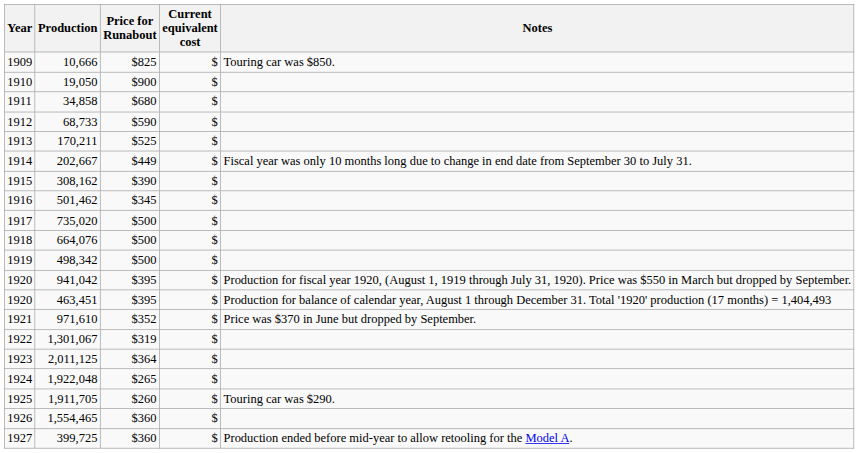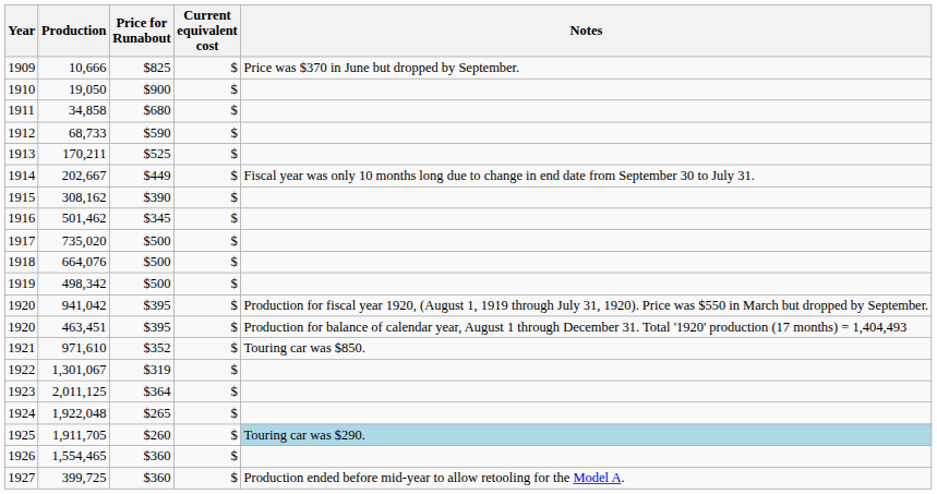 <table class="sortable wikitable">
 <tr>
 <th>Year</th>
 <th>Production</th>
 <th>Price for<br>Runabout</th>
 <th>Current<br>equivalent<br>cost</th>
 <th>Notes</th>
 </tr>
 <tr>
 <td>1909</td>
 <td style="text-align:right;">10,666</td>
 <td style="text-align:right;">$825</td>
 <td style="text-align:right;">$</td>
-<td>Touring car was $850.</td>
+<td>Price was $370 in June but dropped by September.</td>
 </tr>
 <tr>
 <td>1910</td>
 <td style="text-align:right;">19,050</td>
 <td style="text-align:right;">$900</td>
 <td style="text-align:right;">$</td>
 <td></td>
 </tr>
 <tr>
 <td>1911</td>
 <td style="text-align:right;">34,858</td>
 <td style="text-align:right;">$680</td>
 <td style="text-align:right;">$</td>
 <td></td>
 </tr>
 <tr>
 <td>1912</td>
 <td style="text-align:right;">68,733</td>
 <td style="text-align:right;">$590</td>
 <td style="text-align:right;">$</td>
 <td></td>
 </tr>
 <tr>
 <td>1913</td>
 <td style="text-align:right;">170,211</td>
 <td style="text-align:right;">$525</td>
 <td style="text-align:right;">$</td>
 <td></td>
 </tr>
 <tr>
 <td>1914</td>
 <td style="text-align:right;">202,667</td>
 <td style="text-align:right;">$449</td>
 <td style="text-align:right;">$</td>
 <td>Fiscal year was only 10 months long due to change in end date from September 30 to July 31.</td>
 </tr>
 <tr>
 <td>1915</td>
 <td style="text-align:right;">308,162</td>
 <td style="text-align:right;">$390</td>
 <td style="text-align:right;">$</td>
 <td></td>
 </tr>
 <tr>
 <td>1916</td>
 <td style="text-align:right;">501,462</td>
 <td style="text-align:right;">$345</td>
 <td style="text-align:right;">$</td>
 <td></td>
 </tr>
 <tr>
 <td>1917</td>
 <td style="text-align:right;">735,020</td>
 <td style="text-align:right;">$500</td>
 <td style="text-align:right;">$</td>
 <td></td>
 </tr>
 <tr>
 <td>1918</td>
 <td style="text-align:right;">664,076</td>
 <td style="text-align:right;">$500</td>
 <td style="text-align:right;">$</td>
 <td></td>
 </tr>
 <tr>
 <td>1919</td>
 <td style="text-align:right;">498,342</td>
 <td style="text-align:right;">$500</td>
 <td style="text-align:right;">$</td>
 <td></td>
 </tr>
 <tr>
 <td>1920</td>
 <td style="text-align:right;">941,042</td>
 <td style="text-align:right;">$395</td>
 <td style="text-align:right;">$</td>
 <td>Production for fiscal year 1920, (August 1, 1919 through July 31, 1920). Price was $550 in March but dropped by September.</td>
 </tr>
 <tr>
 <td>1920</td>
 <td style="text-align:right;">463,451</td>
 <td style="text-align:right;">$395</td>
 <td style="text-align:right;">$</td>
 <td>Production for balance of calendar year, August 1 through December 31. Total '1920' production (17 months) = 1,404,493</td>
 </tr>
 <tr>
 <td>1921</td>
 <td style="text-align:right;">971,610</td>
 <td style="text-align:right;">$352</td>
 <td style="text-align:right;">$</td>
-<td>Price was $370 in June but dropped by September.</td>
+<td>Touring car was $850.</td>
 </tr>
 <tr>
 <td>1922</td>
 <td style="text-align:right;">1,301,067</td>
 <td style="text-align:right;">$319</td>
 <td style="text-align:right;">$</td>
 <td></td>
 </tr>
 <tr>
 <td>1923</td>
 <td style="text-align:right;">2,011,125</td>
 <td style="text-align:right;">$364</td>
 <td style="text-align:right;">$</td>
 <td></td>
 </tr>
 <tr>
 <td>1924</td>
 <td style="text-align:right;">1,922,048</td>
 <td style="text-align:right;">$265</td>
 <td style="text-align:right;">$</td>
 <td></td>
 </tr>
 <tr>
 <td>1925</td>
 <td style="text-align:right;">1,911,705</td>
 <td style="text-align:right;">$260</td>
 <td style="text-align:right;">$</td>
-<td>Touring car was $290.</td>
+<td style="background: lightblue;">Touring car was $290.</td>
 </tr>
 <tr>
 <td>1926</td>
 <td style="text-align:right;">1,554,465</td>
 <td style="text-align:right;">$360</td>
 <td style="text-align:right;">$</td>
 <td></td>
 </tr>
 <tr>
 <td>1927</td>
 <td style="text-align:right;">399,725</td>
 <td style="text-align:right;">$360</td>
 <td style="text-align:right;">$</td>
 <td>Production ended before mid-year to allow retooling for the <a href='#'>Model A</a>.</td>
 </tr>
 </table>
